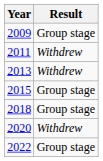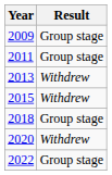 <table class="wikitable">
 <tr>
 <th>Year</th>
 <th>Result</th>
 </tr>
 <tr>
 <td> <a href='#'>2009</a></td>
 <td>Group stage</td>
 </tr>
 <tr>
 <td> <a href='#'>2011</a></td>
-<td><em>Withdrew</em></td>
+<td>Group stage</td>
 </tr>
 <tr>
 <td> <a href='#'>2013</a></td>
 <td><em>Withdrew</em></td>
 </tr>
 <tr>
 <td> <a href='#'>2015</a></td>
-<td>Group stage</td>
+<td><em>Withdrew</em></td>
 </tr>
 <tr>
 <td> <a href='#'>2018</a></td>
 <td>Group stage</td>
 </tr>
 <tr>
 <td> <a href='#'>2020</a></td>
 <td><em>Withdrew</em></td>
 </tr>
 <tr>
 <td> <a href='#'>2022</a></td>
 <td>Group stage</td>
 </tr>
 </table>
